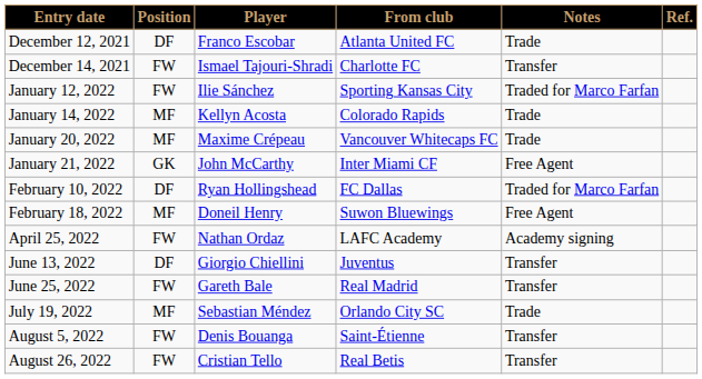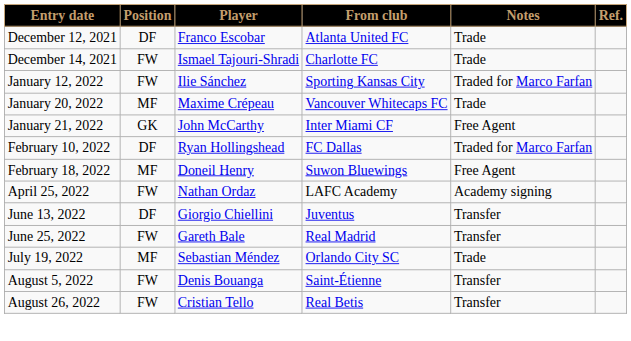 <table class="wikitable sortable">
 <tr>
 <th style="background:#000000; color:#C39E6D; border:1px solid #C39E6D;"><strong>Entry date</strong></th>
 <th style="background:#000000; color:#C39E6D; border:1px solid #C39E6D;"><strong>Position</strong></th>
 <th style="background:#000000; color:#C39E6D; border:1px solid #C39E6D;"><strong>Player</strong></th>
 <th style="background:#000000; color:#C39E6D; border:1px solid #C39E6D;"><strong>From club</strong></th>
 <th style="background:#000000; color:#C39E6D; border:1px solid #C39E6D;"><strong>Notes</strong></th>
 <th style="background:#000000; color:#C39E6D; border:1px solid #C39E6D;"><strong>Ref.</strong></th>
 </tr>
 <tr>
 <td>December 12, 2021</td>
 <td style="text-align:center;">DF</td>
 <td style="text-align:left;"> <a href='#'>Franco Escobar</a></td>
 <td style="text-align:left;"> <a href='#'>Atlanta United FC</a></td>
 <td>Trade</td>
 <td></td>
 </tr>
 <tr>
 <td>December 14, 2021</td>
 <td style="text-align:center;">FW</td>
 <td style="text-align:left;"> <a href='#'>Ismael Tajouri-Shradi</a></td>
 <td style="text-align:left;"> <a href='#'>Charlotte FC</a></td>
-<td>Transfer</td>
+<td>Trade</td>
 <td></td>
 </tr>
 <tr>
 <td>January 12, 2022</td>
 <td style="text-align:center;">FW</td>
 <td style="text-align:left;"> <a href='#'>Ilie Sánchez</a></td>
 <td style="text-align:left;"> <a href='#'>Sporting Kansas City</a></td>
 <td>Traded for <a href='#'>Marco Farfan</a></td>
-<td></td>
-</tr>
-<tr>
-<td>January 14, 2022</td>
-<td style="text-align:center;">MF</td>
-<td style="text-align:left;"> <a href='#'>Kellyn Acosta</a></td>
-<td style="text-align:left;"> <a href='#'>Colorado Rapids</a></td>
-<td>Trade</td>
 <td></td>
 </tr>
 <tr>
 <td>January 20, 2022</td>
 <td style="text-align:center;">MF</td>
 <td style="text-align:left;"> <a href='#'>Maxime Crépeau</a></td>
 <td style="text-align:left;"> <a href='#'>Vancouver Whitecaps FC</a></td>
 <td>Trade</td>
 <td></td>
 </tr>
 <tr>
 <td>January 21, 2022</td>
 <td style="text-align:center;">GK</td>
 <td style="text-align:left;"> <a href='#'>John McCarthy</a></td>
 <td style="text-align:left;"> <a href='#'>Inter Miami CF</a></td>
 <td>Free Agent</td>
 <td></td>
 </tr>
 <tr>
 <td>February 10, 2022</td>
 <td style="text-align:center;">DF</td>
 <td style="text-align:left;"> <a href='#'>Ryan Hollingshead</a></td>
 <td style="text-align:left;"> <a href='#'>FC Dallas</a></td>
 <td>Traded for <a href='#'>Marco Farfan</a></td>
 <td></td>
 </tr>
 <tr>
 <td>February 18, 2022</td>
 <td style="text-align:center;">MF</td>
 <td style="text-align:left;"> <a href='#'>Doneil Henry</a></td>
 <td style="text-align:left;"> <a href='#'>Suwon Bluewings</a></td>
 <td>Free Agent</td>
 <td></td>
 </tr>
 <tr>
 <td>April 25, 2022</td>
 <td style="text-align:center;">FW</td>
 <td style="text-align:left;"> <a href='#'>Nathan Ordaz</a></td>
 <td style="text-align:left;"> LAFC Academy</td>
 <td>Academy signing</td>
 <td></td>
 </tr>
 <tr>
 <td>June 13, 2022</td>
 <td style="text-align:center;">DF</td>
 <td style="text-align:left;"> <a href='#'>Giorgio Chiellini</a></td>
 <td style="text-align:left;"> <a href='#'>Juventus</a></td>
 <td>Transfer</td>
 <td></td>
 </tr>
 <tr>
 <td>June 25, 2022</td>
 <td style="text-align:center;">FW</td>
 <td style="text-align:left;"> <a href='#'>Gareth Bale</a></td>
 <td style="text-align:left;"> <a href='#'>Real Madrid</a></td>
 <td>Transfer</td>
 <td></td>
 </tr>
 <tr>
 <td>July 19, 2022</td>
 <td style="text-align:center;">MF</td>
 <td style="text-align:left;"> <a href='#'>Sebastian Méndez</a></td>
 <td style="text-align:left;"> <a href='#'>Orlando City SC</a></td>
 <td>Trade</td>
 <td></td>
 </tr>
 <tr>
 <td>August 5, 2022</td>
 <td style="text-align:center;">FW</td>
 <td style="text-align:left;"> <a href='#'>Denis Bouanga</a></td>
 <td style="text-align:left;"> <a href='#'>Saint-Étienne</a></td>
 <td>Transfer</td>
 <td></td>
 </tr>
 <tr>
 <td>August 26, 2022</td>
 <td style="text-align:center;">FW</td>
 <td style="text-align:left;"> <a href='#'>Cristian Tello</a></td>
 <td style="text-align:left;"> <a href='#'>Real Betis</a></td>
 <td>Transfer</td>
 <td></td>
 </tr>
 </table>
